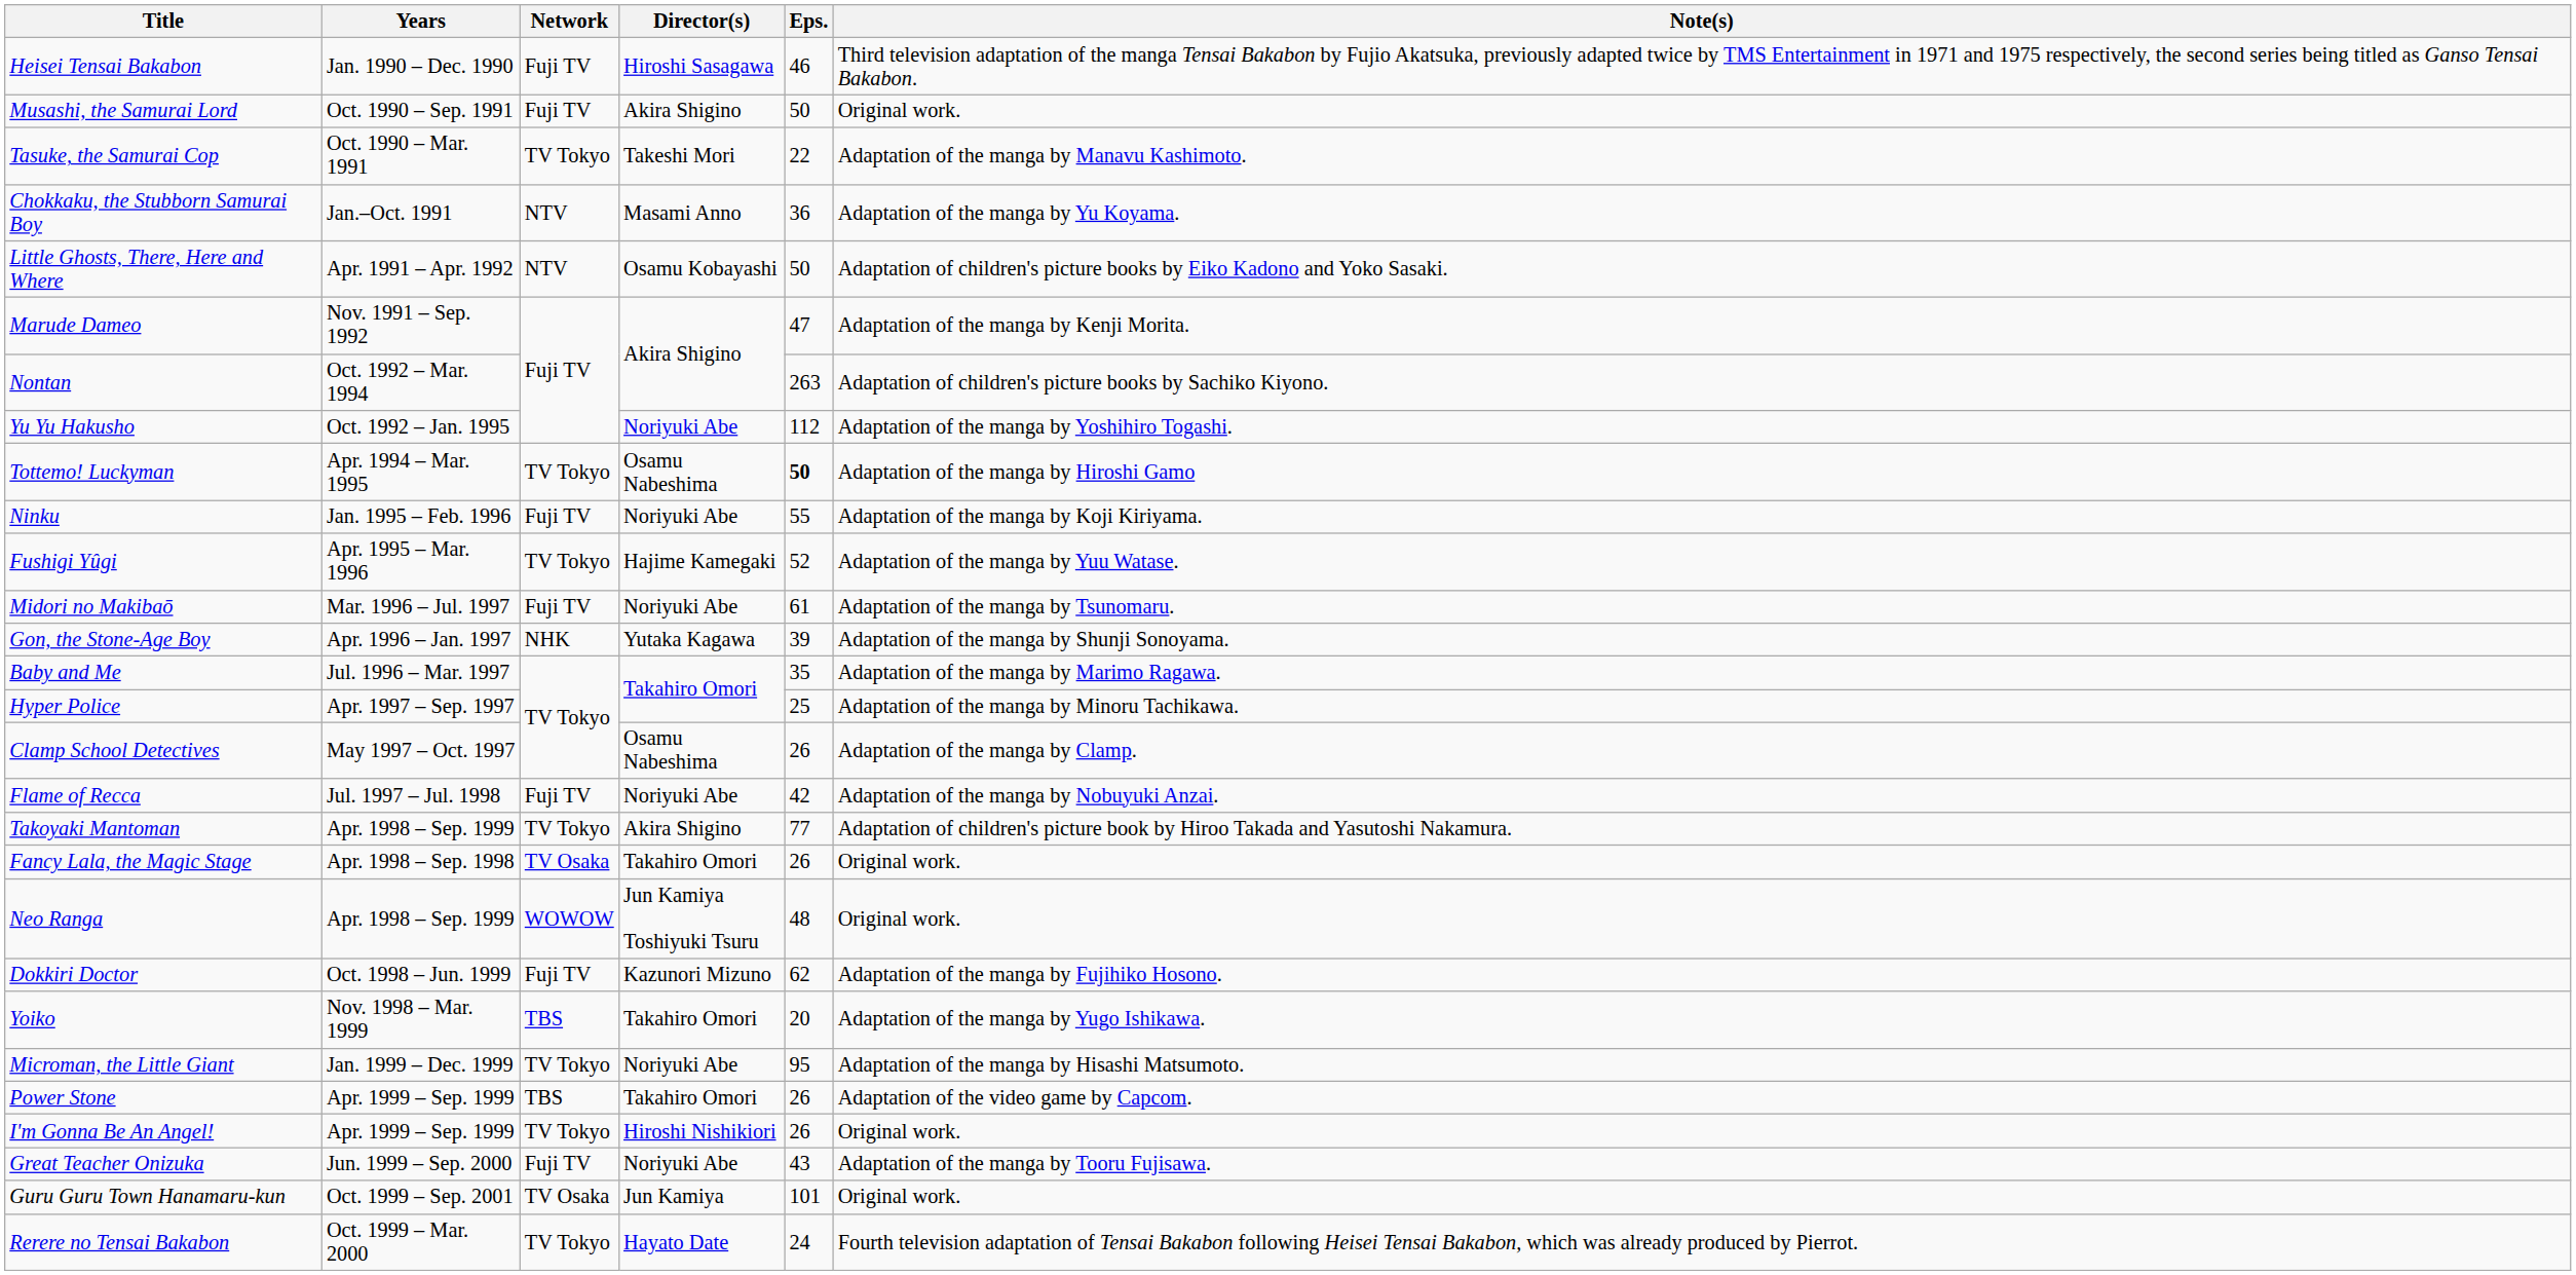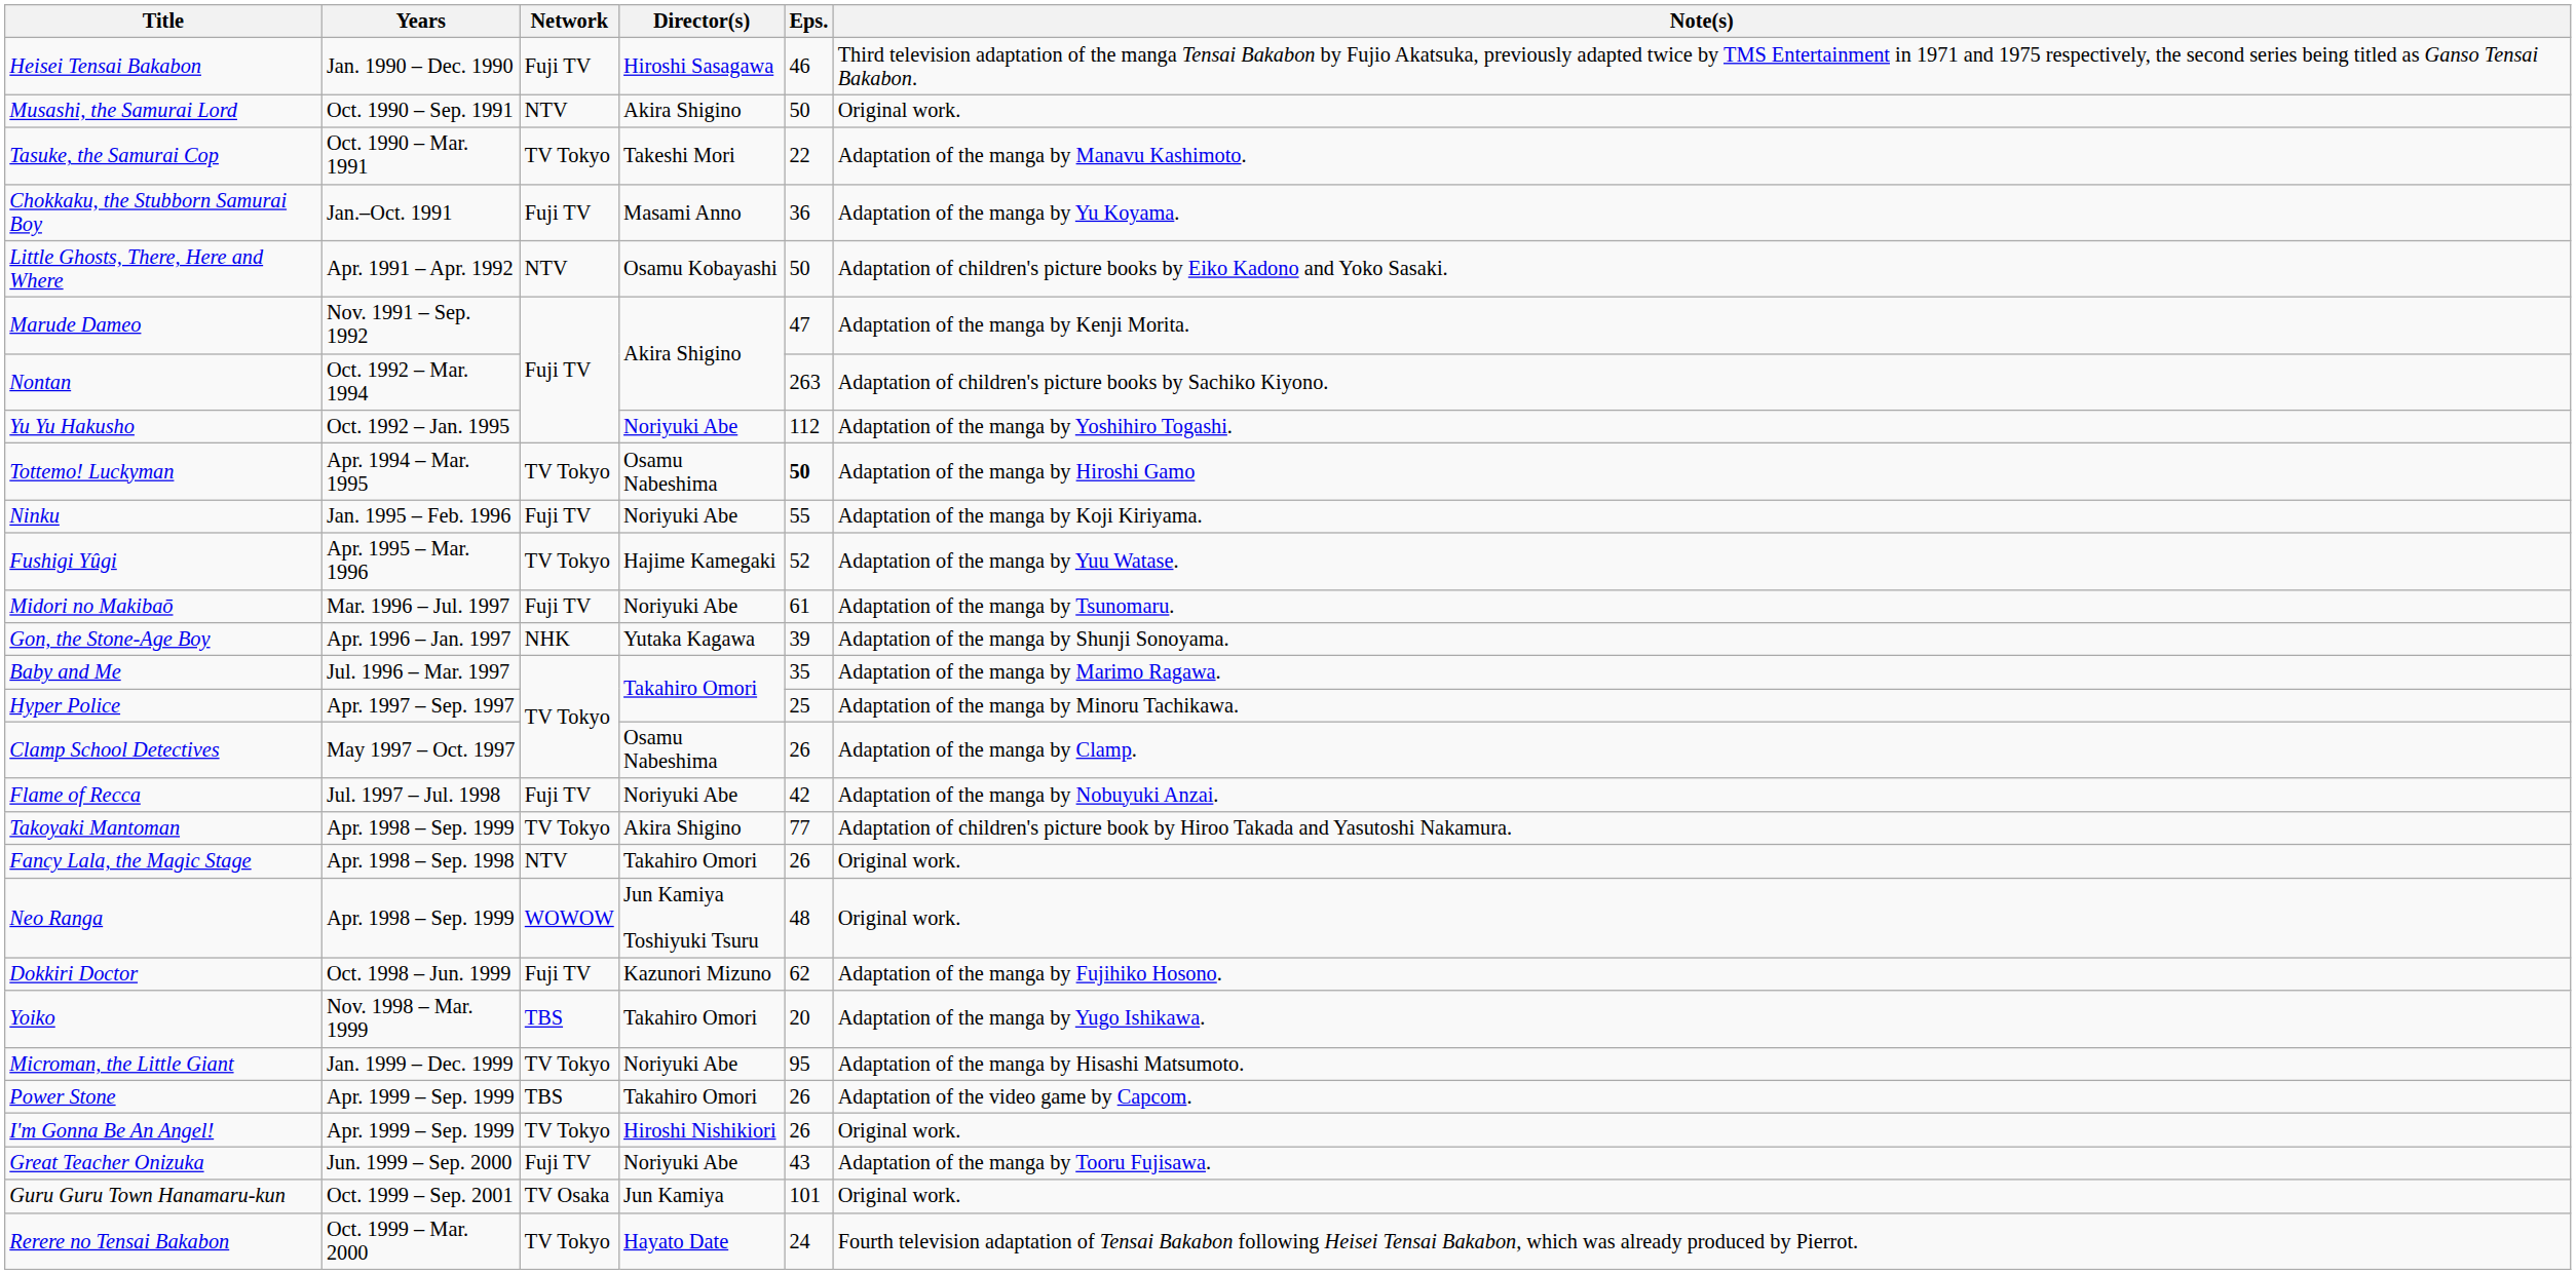 <table class="wikitable sortable">
 <tr>
 <th>Title</th>
 <th>Years</th>
 <th>Network</th>
 <th>Director(s)</th>
 <th>Eps.</th>
 <th>Note(s)</th>
 </tr>
 <tr>
 <td><em><a href='#'>Heisei Tensai Bakabon</a></em></td>
 <td>Jan. 1990 – Dec. 1990</td>
 <td>Fuji TV</td>
 <td><a href='#'>Hiroshi Sasagawa</a></td>
 <td>46</td>
 <td>Third television adaptation of the manga <em>Tensai Bakabon</em> by Fujio Akatsuka, previously adapted twice by <a href='#'>TMS Entertainment</a> in 1971 and 1975 respectively, the second series being titled as <em>Ganso Tensai Bakabon</em>.</td>
 </tr>
 <tr>
 <td><em><a href='#'>Musashi, the Samurai Lord</a></em></td>
 <td>Oct. 1990 – Sep. 1991</td>
-<td>Fuji TV</td>
+<td>NTV</td>
 <td>Akira Shigino</td>
 <td>50</td>
 <td>Original work.</td>
 </tr>
 <tr>
 <td><em><a href='#'>Tasuke, the Samurai Cop</a></em></td>
 <td>Oct. 1990 – Mar. 1991</td>
 <td>TV Tokyo</td>
 <td>Takeshi Mori</td>
 <td>22</td>
 <td>Adaptation of the manga by <a href='#'>Manavu Kashimoto</a>.</td>
 </tr>
 <tr>
 <td><em><a href='#'>Chokkaku, the Stubborn Samurai Boy</a></em></td>
 <td>Jan.–Oct. 1991</td>
-<td>NTV</td>
+<td>Fuji TV</td>
 <td>Masami Anno</td>
 <td>36</td>
 <td>Adaptation of the manga by <a href='#'>Yu Koyama</a>.</td>
 </tr>
 <tr>
 <td><em><a href='#'>Little Ghosts, There, Here and Where</a></em></td>
 <td>Apr. 1991 – Apr. 1992</td>
 <td>NTV</td>
 <td>Osamu Kobayashi</td>
 <td>50</td>
 <td>Adaptation of children's picture books by <a href='#'>Eiko Kadono</a> and Yoko Sasaki.</td>
 </tr>
 <tr>
 <td><em><a href='#'>Marude Dameo</a></em></td>
 <td>Nov. 1991 – Sep. 1992</td>
 <td rowspan="3">Fuji TV</td>
 <td rowspan="2">Akira Shigino</td>
 <td>47</td>
 <td>Adaptation of the manga by Kenji Morita.</td>
 </tr>
 <tr>
 <td><em><a href='#'>Nontan</a></em></td>
 <td>Oct. 1992 – Mar. 1994</td>
 <td>263</td>
 <td>Adaptation of children's picture books by Sachiko Kiyono.</td>
 </tr>
 <tr>
 <td><em><a href='#'>Yu Yu Hakusho</a></em></td>
 <td>Oct. 1992 – Jan. 1995</td>
 <td><a href='#'>Noriyuki Abe</a></td>
 <td>112</td>
 <td>Adaptation of the manga by <a href='#'>Yoshihiro Togashi</a>.</td>
 </tr>
 <tr>
 <td><em><a href='#'>Tottemo! Luckyman</a></em></td>
 <td>Apr. 1994 – Mar. 1995</td>
 <td>TV Tokyo</td>
 <td>Osamu Nabeshima</td>
 <td><strong>50</strong></td>
 <td>Adaptation of the manga by <a href='#'>Hiroshi Gamo</a></td>
 </tr>
 <tr>
 <td><em><a href='#'>Ninku</a></em></td>
 <td>Jan. 1995 – Feb. 1996</td>
 <td>Fuji TV</td>
 <td>Noriyuki Abe</td>
 <td>55</td>
 <td>Adaptation of the manga by Koji Kiriyama.</td>
 </tr>
 <tr>
 <td><em><a href='#'>Fushigi Yûgi</a></em></td>
 <td>Apr. 1995 – Mar. 1996</td>
 <td>TV Tokyo</td>
 <td>Hajime Kamegaki</td>
 <td>52</td>
 <td>Adaptation of the manga by <a href='#'>Yuu Watase</a>.</td>
 </tr>
 <tr>
 <td><em><a href='#'>Midori no Makibaō</a></em></td>
 <td>Mar. 1996 – Jul. 1997</td>
 <td>Fuji TV</td>
 <td>Noriyuki Abe</td>
 <td>61</td>
 <td>Adaptation of the manga by <a href='#'>Tsunomaru</a>.</td>
 </tr>
 <tr>
 <td><em><a href='#'>Gon, the Stone-Age Boy</a></em></td>
 <td>Apr. 1996 – Jan. 1997</td>
 <td>NHK</td>
 <td>Yutaka Kagawa</td>
 <td>39</td>
 <td>Adaptation of the manga by Shunji Sonoyama.</td>
 </tr>
 <tr>
 <td><em><a href='#'>Baby and Me</a></em></td>
 <td>Jul. 1996 – Mar. 1997</td>
 <td rowspan="3">TV Tokyo</td>
 <td rowspan="2"><a href='#'>Takahiro Omori</a></td>
 <td>35</td>
 <td>Adaptation of the manga by <a href='#'>Marimo Ragawa</a>.</td>
 </tr>
 <tr>
 <td><em><a href='#'>Hyper Police</a></em></td>
 <td>Apr. 1997 – Sep. 1997</td>
 <td>25</td>
 <td>Adaptation of the manga by Minoru Tachikawa.</td>
 </tr>
 <tr>
 <td><em><a href='#'>Clamp School Detectives</a></em></td>
 <td>May 1997 – Oct. 1997</td>
 <td>Osamu Nabeshima</td>
 <td>26</td>
 <td>Adaptation of the manga by <a href='#'>Clamp</a>.</td>
 </tr>
 <tr>
 <td><em><a href='#'>Flame of Recca</a></em></td>
 <td>Jul. 1997 – Jul. 1998</td>
 <td>Fuji TV</td>
 <td>Noriyuki Abe</td>
 <td>42</td>
 <td>Adaptation of the manga by <a href='#'>Nobuyuki Anzai</a>.</td>
 </tr>
 <tr>
 <td><em><a href='#'>Takoyaki Mantoman</a></em></td>
 <td>Apr. 1998 – Sep. 1999</td>
 <td>TV Tokyo</td>
 <td>Akira Shigino</td>
 <td>77</td>
 <td>Adaptation of children's picture book by Hiroo Takada and Yasutoshi Nakamura.</td>
 </tr>
 <tr>
 <td><em><a href='#'>Fancy Lala, the Magic Stage</a></em></td>
 <td>Apr. 1998 – Sep. 1998</td>
-<td><a href='#'>TV Osaka</a></td>
+<td>NTV</td>
 <td>Takahiro Omori</td>
 <td>26</td>
 <td>Original work.</td>
 </tr>
 <tr>
 <td><em><a href='#'>Neo Ranga</a></em></td>
 <td>Apr. 1998 – Sep. 1999</td>
 <td><a href='#'>WOWOW</a></td>
 <td>Jun Kamiya <br><br>Toshiyuki Tsuru </td>
 <td>48</td>
 <td>Original work.</td>
 </tr>
 <tr>
 <td><em><a href='#'>Dokkiri Doctor</a></em></td>
 <td>Oct. 1998 – Jun. 1999</td>
 <td>Fuji TV</td>
 <td>Kazunori Mizuno</td>
 <td>62</td>
 <td>Adaptation of the manga by <a href='#'>Fujihiko Hosono</a>.</td>
 </tr>
 <tr>
 <td><em><a href='#'>Yoiko</a></em></td>
 <td>Nov. 1998 – Mar. 1999</td>
 <td><a href='#'>TBS</a></td>
 <td>Takahiro Omori</td>
 <td>20</td>
 <td>Adaptation of the manga by <a href='#'>Yugo Ishikawa</a>.</td>
 </tr>
 <tr>
 <td><em><a href='#'>Microman, the Little Giant</a></em></td>
 <td>Jan. 1999 – Dec. 1999</td>
 <td>TV Tokyo</td>
 <td>Noriyuki Abe</td>
 <td>95</td>
 <td>Adaptation of the manga by Hisashi Matsumoto.</td>
 </tr>
 <tr>
 <td><em><a href='#'>Power Stone</a></em></td>
 <td>Apr. 1999 – Sep. 1999</td>
 <td>TBS</td>
 <td>Takahiro Omori</td>
 <td>26</td>
 <td>Adaptation of the video game by <a href='#'>Capcom</a>.</td>
 </tr>
 <tr>
 <td><em><a href='#'>I'm Gonna Be An Angel!</a></em></td>
 <td>Apr. 1999 – Sep. 1999</td>
 <td>TV Tokyo</td>
 <td><a href='#'>Hiroshi Nishikiori</a></td>
 <td>26</td>
 <td>Original work.</td>
 </tr>
 <tr>
 <td><em><a href='#'>Great Teacher Onizuka</a></em></td>
 <td>Jun. 1999 – Sep. 2000</td>
 <td>Fuji TV</td>
 <td>Noriyuki Abe</td>
 <td>43</td>
 <td>Adaptation of the manga by <a href='#'>Tooru Fujisawa</a>.</td>
 </tr>
 <tr>
 <td><em>Guru Guru Town Hanamaru-kun</em></td>
 <td>Oct. 1999 – Sep. 2001</td>
 <td>TV Osaka</td>
 <td>Jun Kamiya</td>
 <td>101</td>
 <td>Original work.</td>
 </tr>
 <tr>
 <td><em><a href='#'>Rerere no Tensai Bakabon</a></em></td>
 <td>Oct. 1999 – Mar. 2000</td>
 <td>TV Tokyo</td>
 <td><a href='#'>Hayato Date</a></td>
 <td>24</td>
 <td>Fourth television adaptation of <em>Tensai Bakabon</em> following <em>Heisei Tensai Bakabon,</em> which was already produced by Pierrot.</td>
 </tr>
 </table>
